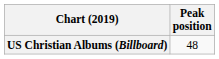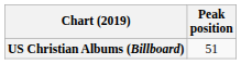 <table class="wikitable sortable plainrowheaders" style="text-align:center">
 <tr>
 <th scope="col">Chart (2019)</th>
 <th scope="col">Peak<br>position</th>
 </tr>
 <tr>
 <th scope="row">US Christian Albums (<em>Billboard</em>)</th>
-<td>48</td>
+<td>51</td>
 </tr>
 </table>
